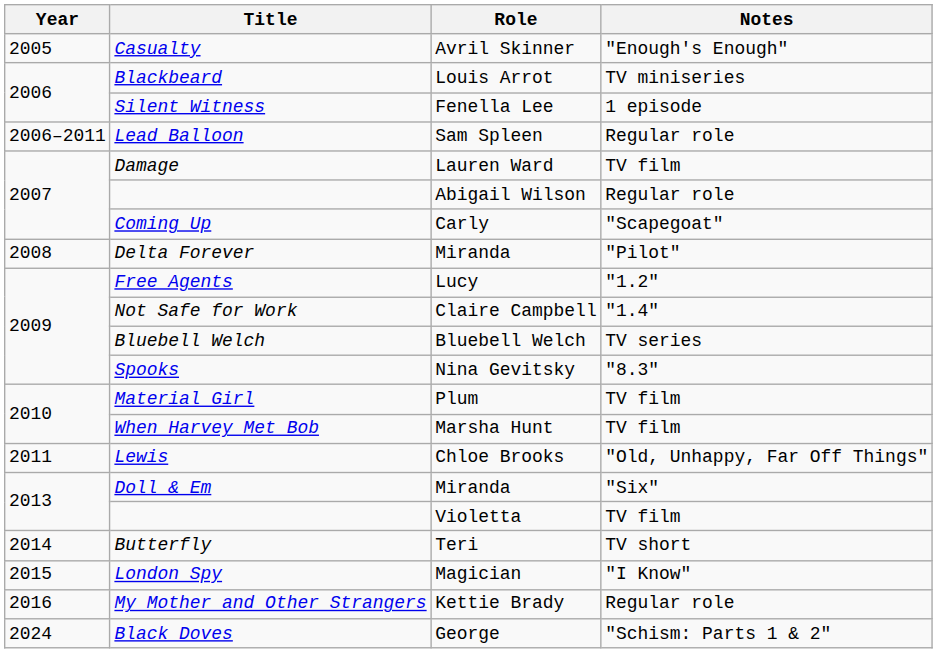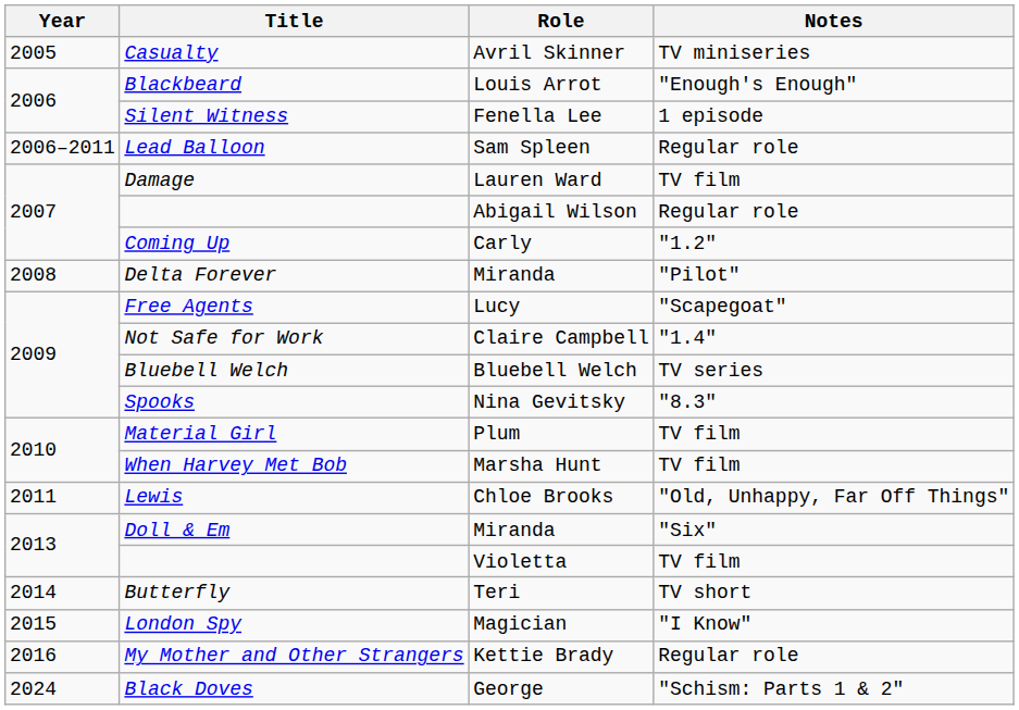 <table class="wikitable sortable">
 <tr>
 <th>Year</th>
 <th>Title</th>
 <th>Role</th>
 <th class="unsortable">Notes</th>
 </tr>
 <tr>
 <td>2005</td>
 <td><em><a href='#'>Casualty</a></em></td>
 <td>Avril Skinner</td>
-<td>"Enough's Enough"</td>
+<td>TV miniseries</td>
 </tr>
 <tr>
 <td rowspan=2>2006</td>
 <td><em><a href='#'>Blackbeard</a></em></td>
 <td>Louis Arrot</td>
-<td>TV miniseries</td>
+<td>"Enough's Enough"</td>
 </tr>
 <tr>
 <td><em><a href='#'>Silent Witness</a></em></td>
 <td>Fenella Lee</td>
 <td>1 episode</td>
 </tr>
 <tr>
 <td>2006–2011</td>
 <td><em><a href='#'>Lead Balloon</a></em></td>
 <td>Sam Spleen</td>
 <td>Regular role</td>
 </tr>
 <tr>
 <td rowspan=3>2007</td>
 <td><em>Damage</em></td>
 <td>Lauren Ward</td>
 <td>TV film</td>
 </tr>
 <tr>
 <td><em></em></td>
 <td>Abigail Wilson</td>
 <td>Regular role</td>
 </tr>
 <tr>
 <td><em><a href='#'>Coming Up</a></em></td>
 <td>Carly</td>
-<td>"Scapegoat"</td>
+<td>"1.2"</td>
 </tr>
 <tr>
 <td>2008</td>
 <td><em>Delta Forever</em></td>
 <td>Miranda</td>
 <td>"Pilot"</td>
 </tr>
 <tr>
 <td rowspan=4>2009</td>
 <td><em><a href='#'>Free Agents</a></em></td>
 <td>Lucy</td>
-<td>"1.2"</td>
+<td>"Scapegoat"</td>
 </tr>
 <tr>
 <td><em>Not Safe for Work</em></td>
 <td>Claire Campbell</td>
 <td>"1.4"</td>
 </tr>
 <tr>
 <td><em>Bluebell Welch</em></td>
 <td>Bluebell Welch</td>
 <td>TV series</td>
 </tr>
 <tr>
 <td><em><a href='#'>Spooks</a></em></td>
 <td>Nina Gevitsky</td>
 <td>"8.3"</td>
 </tr>
 <tr>
 <td rowspan=2>2010</td>
 <td><em><a href='#'>Material Girl</a></em></td>
 <td>Plum</td>
 <td>TV film</td>
 </tr>
 <tr>
 <td><em><a href='#'>When Harvey Met Bob</a></em></td>
 <td>Marsha Hunt</td>
 <td>TV film</td>
 </tr>
 <tr>
 <td>2011</td>
 <td><em><a href='#'>Lewis</a></em></td>
 <td>Chloe Brooks</td>
 <td>"Old, Unhappy, Far Off Things"</td>
 </tr>
 <tr>
 <td rowspan=2>2013</td>
 <td><em><a href='#'>Doll & Em</a></em></td>
 <td>Miranda</td>
 <td>"Six"</td>
 </tr>
 <tr>
 <td><em></em></td>
 <td>Violetta</td>
 <td>TV film</td>
 </tr>
 <tr>
 <td>2014</td>
 <td><em>Butterfly</em></td>
 <td>Teri</td>
 <td>TV short</td>
 </tr>
 <tr>
 <td>2015</td>
 <td><em><a href='#'>London Spy</a></em></td>
 <td>Magician</td>
 <td>"I Know"</td>
 </tr>
 <tr>
 <td>2016</td>
 <td><em><a href='#'>My Mother and Other Strangers</a></em></td>
 <td>Kettie Brady</td>
 <td>Regular role</td>
 </tr>
 <tr>
 <td>2024</td>
 <td><em><a href='#'>Black Doves</a></em></td>
 <td>George</td>
 <td>"Schism: Parts 1 & 2"</td>
 </tr>
 </table>
